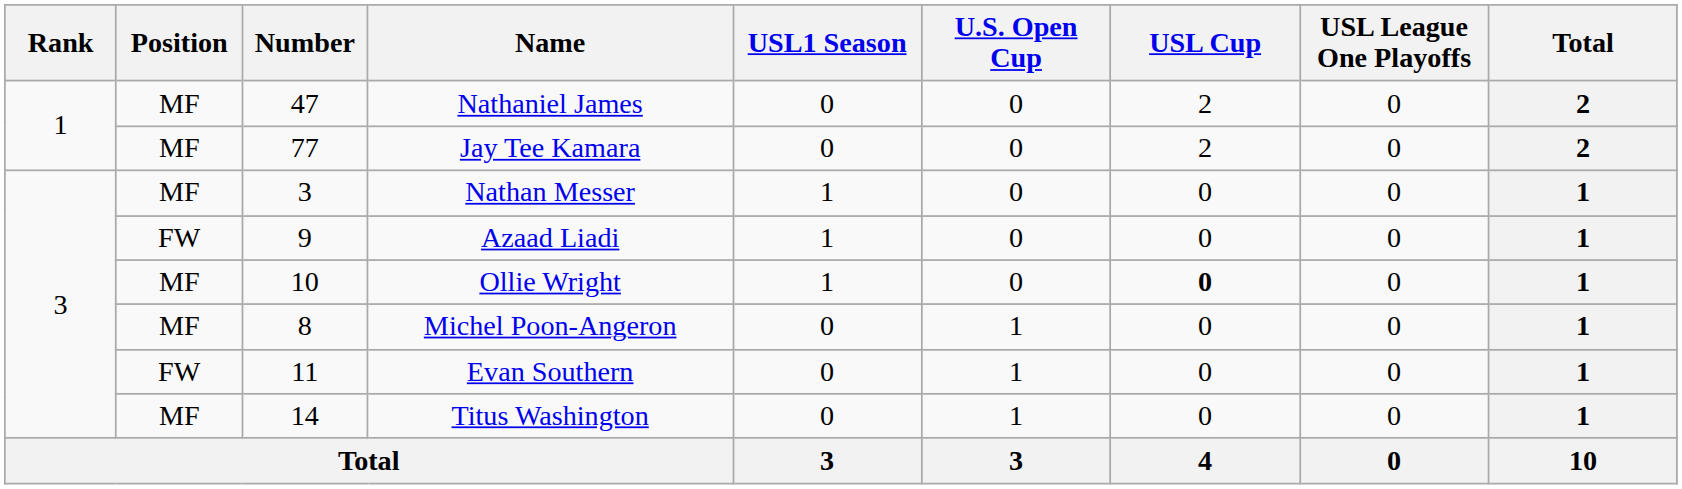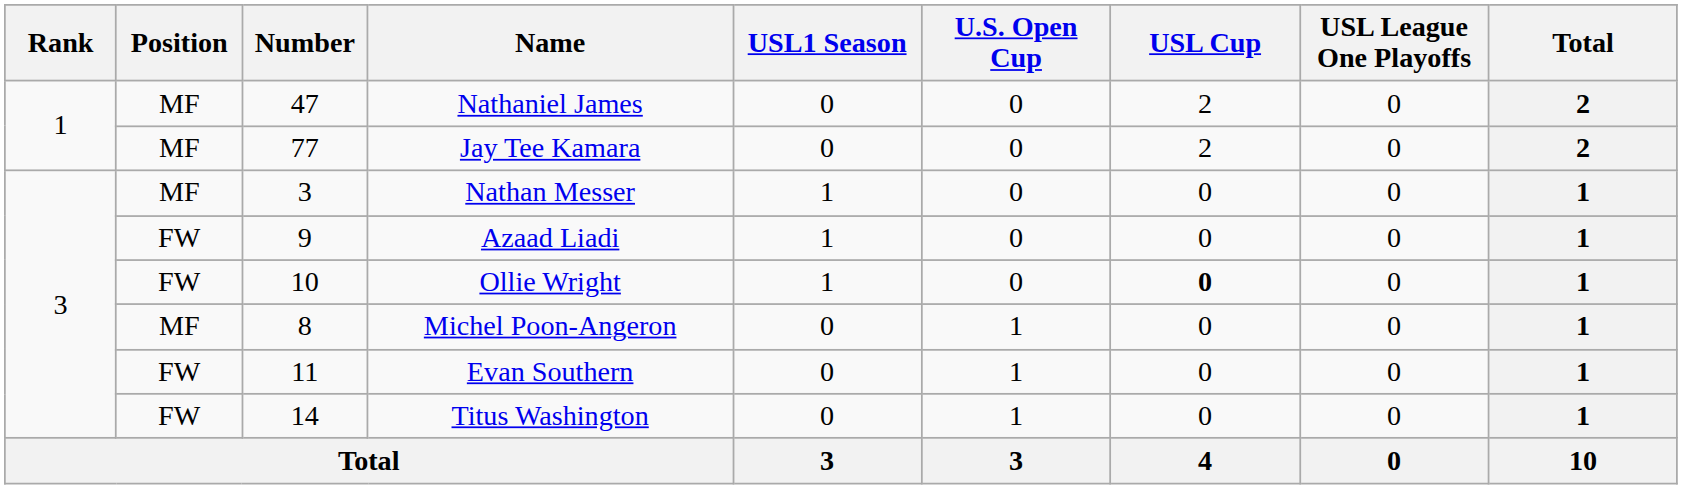 <table class="wikitable" style="text-align:center;">
 <tr>
 <th style="width:56px;">Rank</th>
 <th style="width:64px;">Position</th>
 <th style="width:64px;">Number</th>
 <th style="width:200px;">Name</th>
 <th style="width:100px;"><a href='#'>USL1 Season</a></th>
 <th style="width:100px;"><a href='#'>U.S. Open Cup</a></th>
 <th style="width:100px;"><a href='#'>USL Cup</a></th>
 <th style="width:100px;">USL League One Playoffs</th>
 <th style="width:100px;">Total</th>
 </tr>
 <tr>
 <td rowspan=2>1</td>
 <td>MF</td>
 <td>47</td>
 <td> <a href='#'>Nathaniel James</a></td>
 <td>0</td>
 <td>0</td>
 <td>2</td>
 <td>0</td>
 <th>2</th>
 </tr>
 <tr>
 <td>MF</td>
 <td>77</td>
 <td> <a href='#'>Jay Tee Kamara</a></td>
 <td>0</td>
 <td>0</td>
 <td>2</td>
 <td>0</td>
 <th>2</th>
 </tr>
 <tr>
 <td rowspan=6>3</td>
 <td>MF</td>
 <td>3</td>
 <td> <a href='#'>Nathan Messer</a></td>
 <td>1</td>
 <td>0</td>
 <td>0</td>
 <td>0</td>
 <th>1</th>
 </tr>
 <tr>
 <td>FW</td>
 <td>9</td>
 <td> <a href='#'>Azaad Liadi</a></td>
 <td>1</td>
 <td>0</td>
 <td>0</td>
 <td>0</td>
 <th>1</th>
 </tr>
 <tr>
-<td>MF</td>
+<td>FW</td>
 <td>10</td>
 <td> <a href='#'>Ollie Wright</a></td>
 <td>1</td>
 <td>0</td>
 <td><strong>0</strong></td>
 <td>0</td>
 <th>1</th>
 </tr>
 <tr>
 <td>MF</td>
 <td>8</td>
 <td> <a href='#'>Michel Poon-Angeron</a></td>
 <td>0</td>
 <td>1</td>
 <td>0</td>
 <td>0</td>
 <th>1</th>
 </tr>
 <tr>
 <td>FW</td>
 <td>11</td>
 <td> <a href='#'>Evan Southern</a></td>
 <td>0</td>
 <td>1</td>
 <td>0</td>
 <td>0</td>
 <th>1</th>
 </tr>
 <tr>
-<td>MF</td>
+<td>FW</td>
 <td>14</td>
 <td> <a href='#'>Titus Washington</a></td>
 <td>0</td>
 <td>1</td>
 <td>0</td>
 <td>0</td>
 <th>1</th>
 </tr>
 <tr>
 <th colspan="4">Total</th>
 <th>3</th>
 <th>3</th>
 <th>4</th>
 <th>0</th>
 <th>10</th>
 </tr>
 </table>
